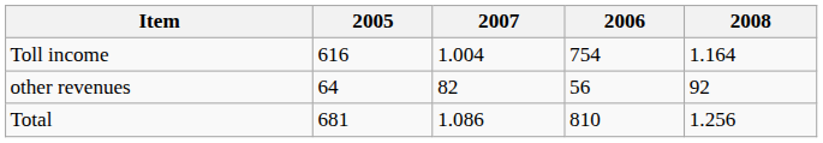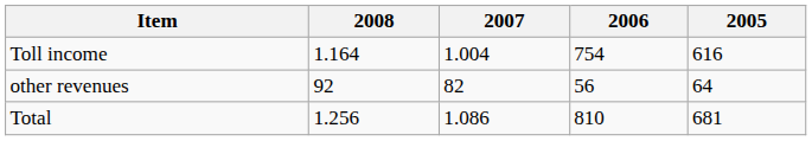 <table class="wikitable" style="width:50%">
 <tr>
 <th>Item</th>
-<th>2005</th>
+<th>2008</th>
 <th>2007</th>
 <th>2006</th>
-<th>2008</th>
+<th>2005</th>
 </tr>
 <tr>
 <td>Toll income</td>
-<td>616</td>
+<td>1.164</td>
 <td>1.004</td>
 <td>754</td>
-<td>1.164</td>
+<td>616</td>
 </tr>
 <tr>
 <td>other revenues</td>
-<td>64</td>
+<td>92</td>
 <td>82</td>
 <td>56</td>
-<td>92</td>
+<td>64</td>
 </tr>
 <tr>
 <td>Total</td>
-<td>681</td>
+<td>1.256</td>
 <td>1.086</td>
 <td>810</td>
-<td>1.256</td>
+<td>681</td>
 </tr>
 </table>
